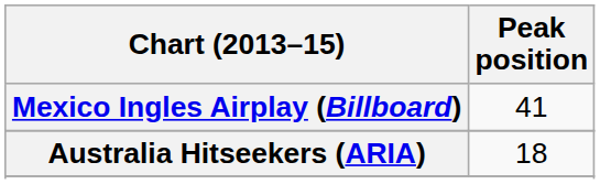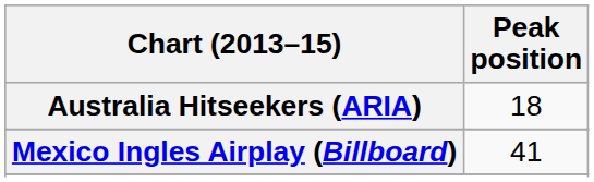 <table class="wikitable sortable plainrowheaders" style="text-align:center">
 <tr>
 <th scope="col">Chart (2013–15)</th>
 <th scope="col">Peak<br>position</th>
 </tr>
 <tr>
-<th scope="row"><a href='#'>Mexico Ingles Airplay</a> (<em><a href='#'>Billboard</a></em>)</th>
-<td>41</td>
+<th scope="row">Australia Hitseekers (<a href='#'>ARIA</a>)</th>
+<td>18</td>
 </tr>
 <tr>
 </tr>
 <tr>
-<th scope="row">Australia Hitseekers (<a href='#'>ARIA</a>)</th>
-<td>18</td>
+<th scope="row"><a href='#'>Mexico Ingles Airplay</a> (<em><a href='#'>Billboard</a></em>)</th>
+<td>41</td>
 </tr>
 <tr>
 </tr>
 <tr>
 </tr>
 <tr>
 </tr>
 <tr>
 </tr>
 <tr>
 </tr>
 </table>
